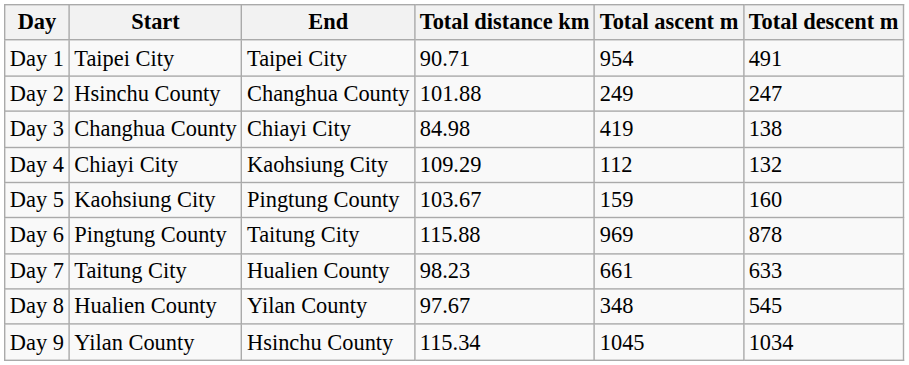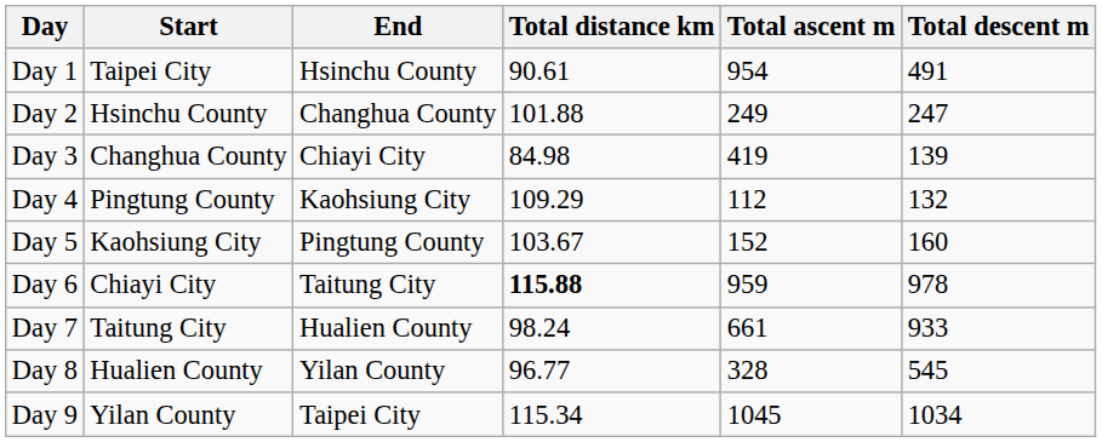 <table class="wikitable">
 <tr>
 <th>Day</th>
 <th>Start</th>
 <th>End</th>
 <th>Total distance km</th>
 <th>Total ascent m</th>
 <th>Total descent m</th>
 </tr>
 <tr>
 <td>Day 1</td>
 <td>Taipei City</td>
-<td>Taipei City</td>
-<td>90.71</td>
+<td>Hsinchu County</td>
+<td>90.61</td>
 <td>954</td>
 <td>491</td>
 </tr>
 <tr>
 <td>Day 2</td>
 <td>Hsinchu County</td>
 <td>Changhua County</td>
 <td>101.88</td>
 <td>249</td>
 <td>247</td>
 </tr>
 <tr>
 <td>Day 3</td>
 <td>Changhua County</td>
 <td>Chiayi City</td>
 <td>84.98</td>
 <td>419</td>
-<td>138</td>
+<td>139</td>
 </tr>
 <tr>
 <td>Day 4</td>
-<td>Chiayi City</td>
+<td>Pingtung County</td>
 <td>Kaohsiung City</td>
 <td>109.29</td>
 <td>112</td>
 <td>132</td>
 </tr>
 <tr>
 <td>Day 5</td>
 <td>Kaohsiung City</td>
 <td>Pingtung County</td>
 <td>103.67</td>
-<td>159</td>
+<td>152</td>
 <td>160</td>
 </tr>
 <tr>
 <td>Day 6</td>
-<td>Pingtung County</td>
+<td>Chiayi City</td>
 <td>Taitung City</td>
-<td>115.88</td>
-<td>969</td>
-<td>878</td>
+<td><strong>115.88</strong></td>
+<td>959</td>
+<td>978</td>
 </tr>
 <tr>
 <td>Day 7</td>
 <td>Taitung City</td>
 <td>Hualien County</td>
-<td>98.23</td>
+<td>98.24</td>
 <td>661</td>
-<td>633</td>
+<td>933</td>
 </tr>
 <tr>
 <td>Day 8</td>
 <td>Hualien County</td>
 <td>Yilan County</td>
-<td>97.67</td>
-<td>348</td>
+<td>96.77</td>
+<td>328</td>
 <td>545</td>
 </tr>
 <tr>
 <td>Day 9</td>
 <td>Yilan County</td>
-<td>Hsinchu County</td>
+<td>Taipei City</td>
 <td>115.34</td>
 <td>1045</td>
 <td>1034</td>
 </tr>
 </table>
